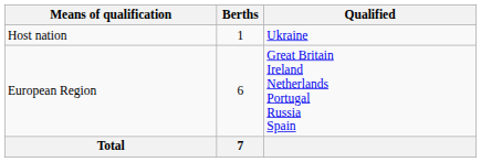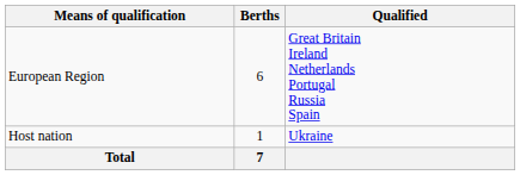 <table class="wikitable" style="width:95%;">
 <tr>
 <th width=45%>Means of qualification</th>
 <th width=10%>Berths</th>
 <th width=45%>Qualified</th>
 </tr>
 <tr>
+<td>European Region</td>
+<td align=center>6</td>
+<td> <a href='#'>Great Britain</a><br> <a href='#'>Ireland</a><br> <a href='#'>Netherlands</a><br> <a href='#'>Portugal</a><br> <a href='#'>Russia</a><br> <a href='#'>Spain</a></td>
+</tr>
+<tr>
 <td>Host nation</td>
 <td align=center>1</td>
 <td> <a href='#'>Ukraine</a></td>
-</tr>
-<tr>
-<td>European Region</td>
-<td align=center>6</td>
-<td> <a href='#'>Great Britain</a><br> <a href='#'>Ireland</a><br> <a href='#'>Netherlands</a><br> <a href='#'>Portugal</a><br> <a href='#'>Russia</a><br> <a href='#'>Spain</a></td>
 </tr>
 <tr>
 <th>Total</th>
 <th>7</th>
 <th></th>
 </tr>
 </table>
